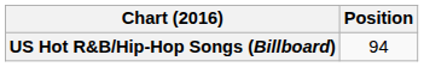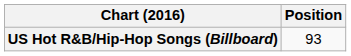 <table class="wikitable plainrowheaders" style="text-align:center;">
 <tr>
 <th scope="col">Chart (2016)</th>
 <th scope="col">Position</th>
 </tr>
 <tr>
 <th scope="row">US Hot R&B/Hip-Hop Songs (<em>Billboard</em>)</th>
-<td>94</td>
+<td>93</td>
 </tr>
 </table>
